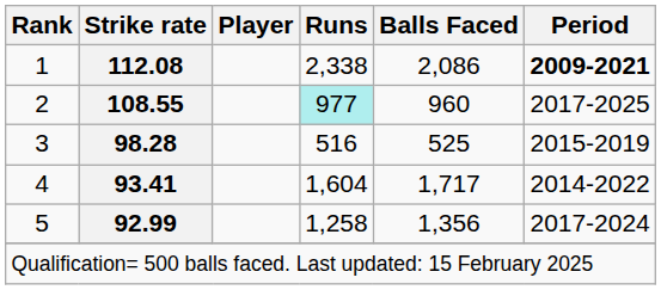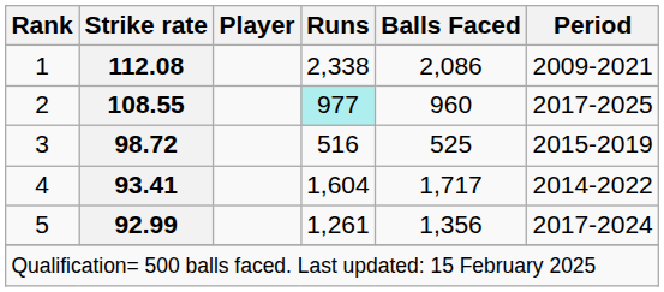 <table class="wikitable plainrowheaders sortable">
 <tr>
 <th scope=col>Rank</th>
 <th scope=col>Strike rate</th>
 <th scope=col>Player</th>
 <th scope=col>Runs</th>
 <th scope=col>Balls Faced</th>
 <th scope=col>Period</th>
 </tr>
 <tr>
 <td align=center>1</td>
 <th scope=row style=text-align:center;>112.08</th>
 <td></td>
 <td align=center>2,338</td>
 <td align=center>2,086</td>
-<td><strong>2009-2021</strong></td>
+<td>2009-2021</td>
 </tr>
 <tr>
 <td align="center">2</td>
 <th scope="row" style="text-align:center;">108.55</th>
 <td></td>
 <td align="center" style="background: paleturquoise;">977</td>
 <td align="center">960</td>
 <td>2017-2025</td>
 </tr>
 <tr>
 <td align="center">3</td>
-<th scope="row" style="text-align:center;">98.28</th>
+<th scope="row" style="text-align:center;">98.72</th>
 <td></td>
 <td align="center">516</td>
 <td align="center">525</td>
 <td>2015-2019</td>
 </tr>
 <tr>
 <td align="center">4</td>
 <th scope="row" style="text-align:center;">93.41</th>
 <td> </td>
 <td align="center">1,604</td>
 <td align="center">1,717</td>
 <td>2014-2022</td>
 </tr>
 <tr>
 <td align="center">5</td>
 <th scope="row" style="text-align:center;">92.99</th>
 <td></td>
-<td align="center">1,258</td>
+<td align="center">1,261</td>
 <td align="center">1,356</td>
 <td>2017-2024</td>
 </tr>
 <tr>
 </tr>
 <tr class=sortbottom>
 <td colspan=6><small>Qualification= 500 balls faced. Last updated: 15 February 2025</small></td>
 </tr>
 </table>
